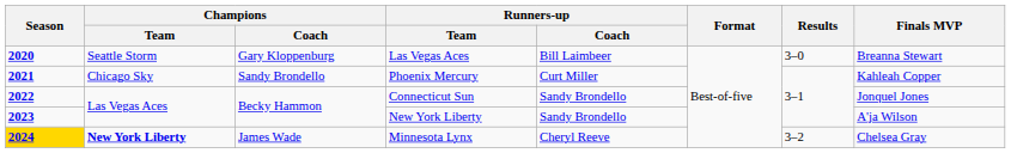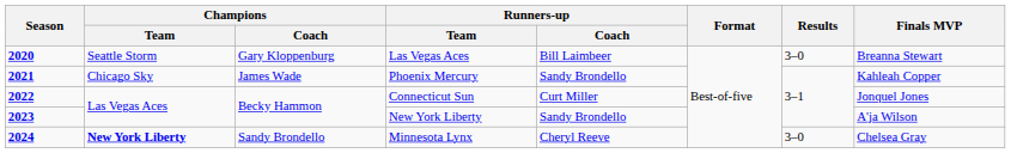 <table class="wikitable">
 <tr>
 <th style="width:4%;" rowspan="2">Season</th>
 <th style="width:16%;" colspan="2">Champions</th>
 <th style="width:16%;" colspan="2">Runners-up</th>
 <th style="width:5%;" rowspan="2">Format</th>
 <th style="width:3%;" rowspan="2">Results</th>
 <th style="width:8%;" rowspan="2">Finals MVP</th>
 </tr>
 <tr>
 <th style="width:8%;">Team</th>
 <th style="width:8%;">Coach</th>
 <th style="width:8%;">Team</th>
 <th style="width:8%;">Coach</th>
 </tr>
 <tr>
 <td><strong><a href='#'>2020</a></strong></td>
 <td><a href='#'>Seattle Storm</a></td>
 <td><a href='#'>Gary Kloppenburg</a></td>
 <td><a href='#'>Las Vegas Aces</a></td>
 <td><a href='#'>Bill Laimbeer</a></td>
 <td rowspan=5>Best-of-five</td>
 <td>3–0</td>
 <td><a href='#'>Breanna Stewart</a></td>
 </tr>
 <tr>
 <td><strong><a href='#'>2021</a></strong></td>
 <td><a href='#'>Chicago Sky</a></td>
+<td><a href='#'>James Wade</a></td>
+<td><a href='#'>Phoenix Mercury</a></td>
 <td><a href='#'>Sandy Brondello</a></td>
-<td><a href='#'>Phoenix Mercury</a></td>
-<td><a href='#'>Curt Miller</a></td>
 <td rowspan=3>3–1</td>
 <td><a href='#'>Kahleah Copper</a></td>
 </tr>
 <tr>
 <td><strong><a href='#'>2022</a></strong></td>
 <td rowspan=2><a href='#'>Las Vegas Aces</a></td>
 <td rowspan=2><a href='#'>Becky Hammon</a></td>
 <td><a href='#'>Connecticut Sun</a></td>
-<td><a href='#'>Sandy Brondello</a></td>
+<td><a href='#'>Curt Miller</a></td>
 <td><a href='#'>Jonquel Jones</a></td>
 </tr>
 <tr>
 <td><strong><a href='#'>2023</a></strong></td>
 <td><a href='#'>New York Liberty</a></td>
 <td><a href='#'>Sandy Brondello</a></td>
 <td><a href='#'>A'ja Wilson</a></td>
 </tr>
 <tr>
-<td style="background: gold;"><strong><a href='#'>2024</a></strong></td>
+<td><strong><a href='#'>2024</a></strong></td>
 <td><strong><a href='#'>New York Liberty</a></strong></td>
-<td><a href='#'>James Wade</a></td>
+<td><a href='#'>Sandy Brondello</a></td>
 <td><a href='#'>Minnesota Lynx</a></td>
 <td><a href='#'>Cheryl Reeve</a></td>
-<td>3–2</td>
+<td>3–0</td>
 <td><a href='#'>Chelsea Gray</a></td>
 </tr>
 </table>
